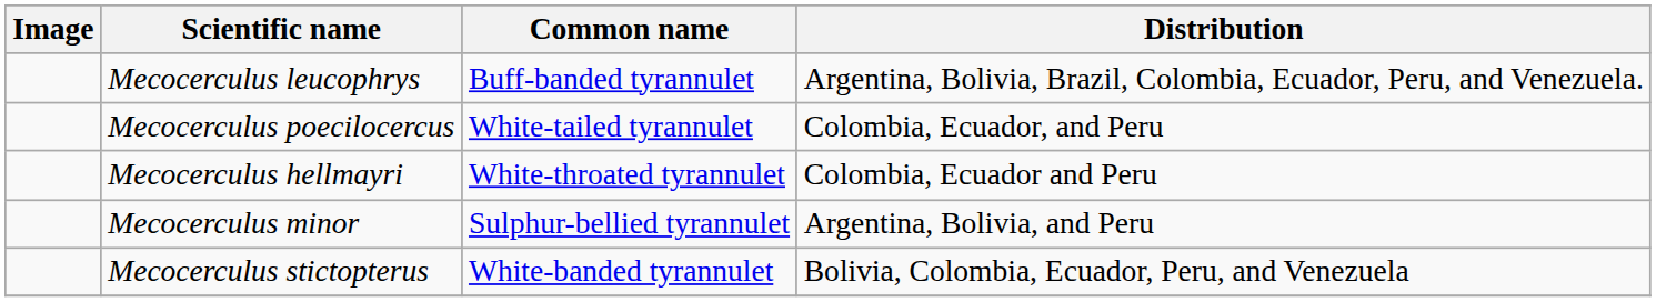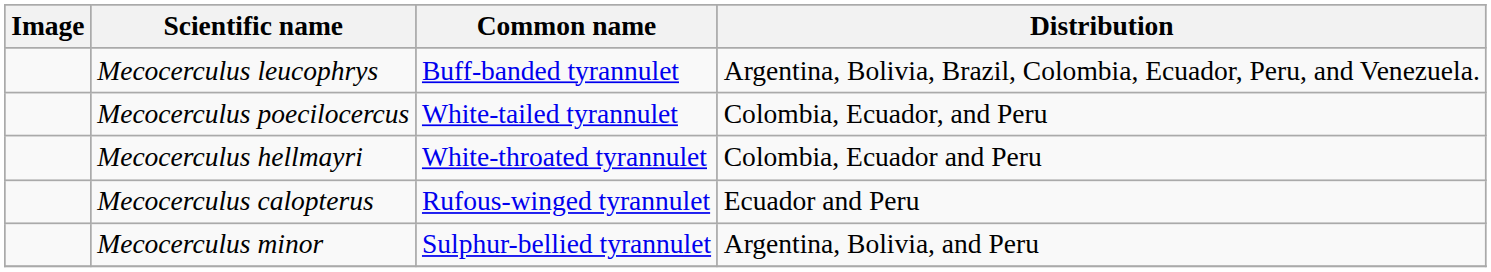 <table class="wikitable">
 <tr>
 <th>Image</th>
 <th>Scientific name</th>
 <th>Common name</th>
 <th>Distribution</th>
 </tr>
 <tr>
 <td></td>
 <td><em>Mecocerculus leucophrys</em></td>
 <td><a href='#'>Buff-banded tyrannulet</a></td>
 <td>Argentina, Bolivia, Brazil, Colombia, Ecuador, Peru, and Venezuela.</td>
 </tr>
 <tr>
 <td></td>
 <td><em>Mecocerculus poecilocercus</em></td>
 <td><a href='#'>White-tailed tyrannulet</a></td>
 <td>Colombia, Ecuador, and Peru</td>
 </tr>
 <tr>
 <td></td>
 <td><em>Mecocerculus hellmayri</em></td>
 <td><a href='#'>White-throated tyrannulet</a></td>
 <td>Colombia, Ecuador and Peru</td>
 </tr>
 <tr>
 <td></td>
+<td><em>Mecocerculus calopterus</em></td>
+<td><a href='#'>Rufous-winged tyrannulet</a></td>
+<td>Ecuador and Peru</td>
+</tr>
+<tr>
+<td></td>
 <td><em>Mecocerculus minor</em></td>
 <td><a href='#'>Sulphur-bellied tyrannulet</a></td>
 <td>Argentina, Bolivia, and Peru</td>
 </tr>
 <tr>
-<td></td>
-<td><em>Mecocerculus stictopterus</em></td>
-<td><a href='#'>White-banded tyrannulet</a></td>
-<td>Bolivia, Colombia, Ecuador, Peru, and Venezuela</td>
-</tr>
-<tr>
 </tr>
 </table>
